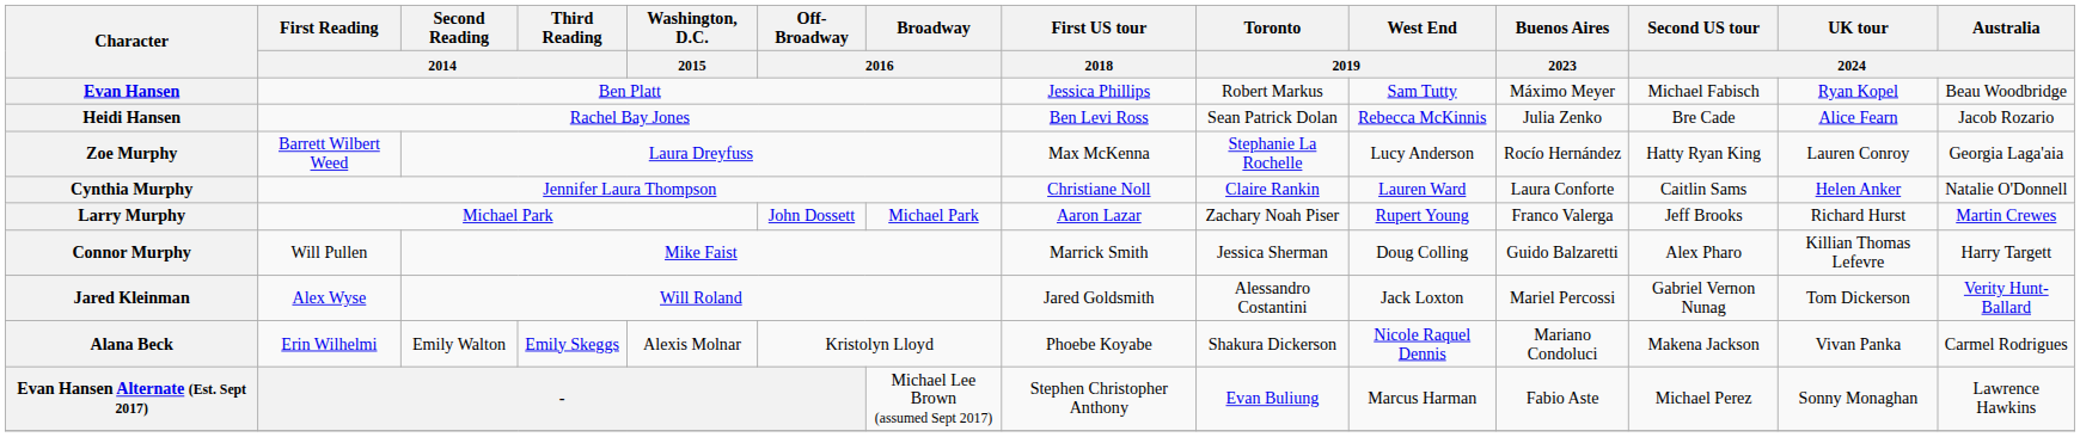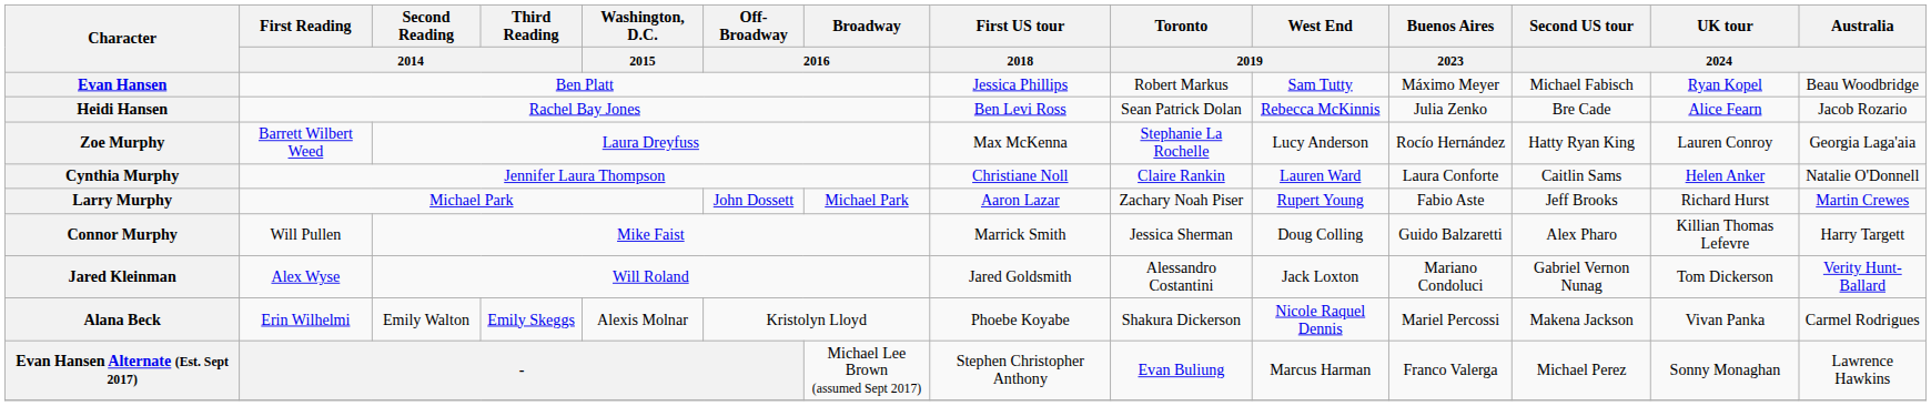 <table class="wikitable" style="width:1000;text-align:center">
 <tr>
 <th rowspan=2>Character</th>
 <th>First Reading</th>
 <th>Second Reading</th>
 <th>Third Reading</th>
 <th>Washington, D.C.</th>
 <th>Off-Broadway</th>
 <th>Broadway</th>
 <th>First US tour</th>
 <th>Toronto</th>
 <th>West End</th>
 <th>Buenos Aires</th>
 <th>Second US tour</th>
 <th>UK tour</th>
 <th>Australia</th>
 </tr>
 <tr>
 <th colspan=3><small>2014</small></th>
 <th><small>2015</small></th>
 <th colspan=2><small>2016</small></th>
 <th><small>2018</small></th>
 <th colspan=2><small>2019</small></th>
 <th><small>2023</small></th>
 <th colspan="3"><small>2024</small></th>
 </tr>
 <tr>
 <th><a href='#'>Evan Hansen</a></th>
 <td colspan="6"><a href='#'>Ben Platt</a></td>
 <td><a href='#'>Jessica Phillips</a></td>
 <td>Robert Markus</td>
 <td><a href='#'>Sam Tutty</a></td>
 <td>Máximo Meyer</td>
 <td>Michael Fabisch</td>
 <td><a href='#'>Ryan Kopel</a></td>
 <td>Beau Woodbridge</td>
 </tr>
 <tr>
 <th>Heidi Hansen</th>
 <td colspan="6"><a href='#'>Rachel Bay Jones</a></td>
 <td><a href='#'>Ben Levi Ross</a></td>
 <td>Sean Patrick Dolan</td>
 <td><a href='#'>Rebecca McKinnis</a></td>
 <td>Julia Zenko</td>
 <td>Bre Cade</td>
 <td><a href='#'>Alice Fearn</a></td>
 <td>Jacob Rozario</td>
 </tr>
 <tr>
 <th>Zoe Murphy</th>
 <td><a href='#'>Barrett Wilbert Weed</a></td>
 <td colspan="5"><a href='#'>Laura Dreyfuss</a></td>
 <td>Max McKenna</td>
 <td><a href='#'>Stephanie La Rochelle</a></td>
 <td>Lucy Anderson</td>
 <td>Rocío Hernández</td>
 <td>Hatty Ryan King</td>
 <td>Lauren Conroy</td>
 <td>Georgia Laga'aia</td>
 </tr>
 <tr>
 <th>Cynthia Murphy</th>
 <td colspan="6"><a href='#'>Jennifer Laura Thompson</a></td>
 <td><a href='#'>Christiane Noll</a></td>
 <td><a href='#'>Claire Rankin</a></td>
 <td><a href='#'>Lauren Ward</a></td>
 <td>Laura Conforte</td>
 <td>Caitlin Sams</td>
 <td><a href='#'>Helen Anker</a></td>
 <td>Natalie O'Donnell</td>
 </tr>
 <tr>
 <th>Larry Murphy</th>
 <td colspan="4"><a href='#'>Michael Park</a></td>
 <td><a href='#'>John Dossett</a></td>
 <td><a href='#'>Michael Park</a></td>
 <td><a href='#'>Aaron Lazar</a></td>
 <td>Zachary Noah Piser</td>
 <td><a href='#'>Rupert Young</a></td>
-<td>Franco Valerga</td>
+<td>Fabio Aste</td>
 <td>Jeff Brooks</td>
 <td>Richard Hurst</td>
 <td><a href='#'>Martin Crewes</a></td>
 </tr>
 <tr>
 <th>Connor Murphy</th>
 <td>Will Pullen</td>
 <td colspan="5"><a href='#'>Mike Faist</a></td>
 <td>Marrick Smith</td>
 <td>Jessica Sherman</td>
 <td>Doug Colling</td>
 <td>Guido Balzaretti</td>
 <td>Alex Pharo</td>
 <td>Killian Thomas Lefevre</td>
 <td>Harry Targett</td>
 </tr>
 <tr>
 <th>Jared Kleinman</th>
 <td><a href='#'>Alex Wyse</a></td>
 <td colspan="5"><a href='#'>Will Roland</a></td>
 <td>Jared Goldsmith</td>
 <td>Alessandro Costantini</td>
 <td>Jack Loxton</td>
-<td>Mariel Percossi</td>
+<td>Mariano Condoluci</td>
 <td>Gabriel Vernon Nunag</td>
 <td>Tom Dickerson</td>
 <td><a href='#'>Verity Hunt-Ballard</a></td>
 </tr>
 <tr>
 <th>Alana Beck</th>
 <td><a href='#'>Erin Wilhelmi</a></td>
 <td>Emily Walton</td>
 <td><a href='#'>Emily Skeggs</a></td>
 <td>Alexis Molnar</td>
 <td colspan="2">Kristolyn Lloyd</td>
 <td>Phoebe Koyabe</td>
 <td>Shakura Dickerson</td>
 <td><a href='#'>Nicole Raquel Dennis</a></td>
-<td>Mariano Condoluci</td>
+<td>Mariel Percossi</td>
 <td>Makena Jackson</td>
 <td>Vivan Panka</td>
 <td>Carmel Rodrigues</td>
 </tr>
 <tr>
 <th>Evan Hansen <a href='#'>Alternate</a> <small>(Est. Sept 2017)</small></th>
 <th colspan=5>-</th>
 <td>Michael Lee Brown<br><small>(assumed Sept 2017)</small></td>
 <td>Stephen Christopher Anthony</td>
 <td><a href='#'>Evan Buliung</a></td>
 <td>Marcus Harman</td>
-<td>Fabio Aste</td>
+<td>Franco Valerga</td>
 <td>Michael Perez</td>
 <td>Sonny Monaghan</td>
 <td>Lawrence Hawkins</td>
 </tr>
 <tr>
 </tr>
 </table>
